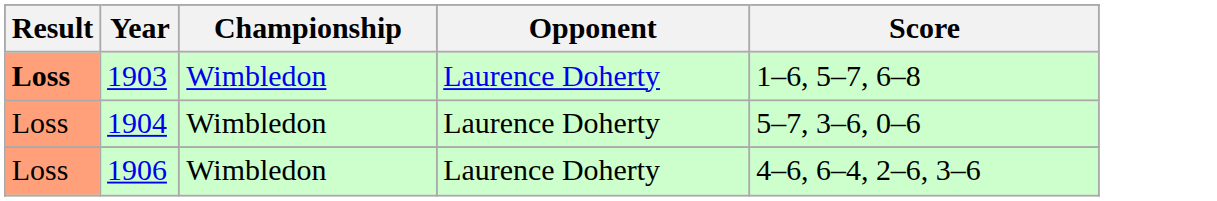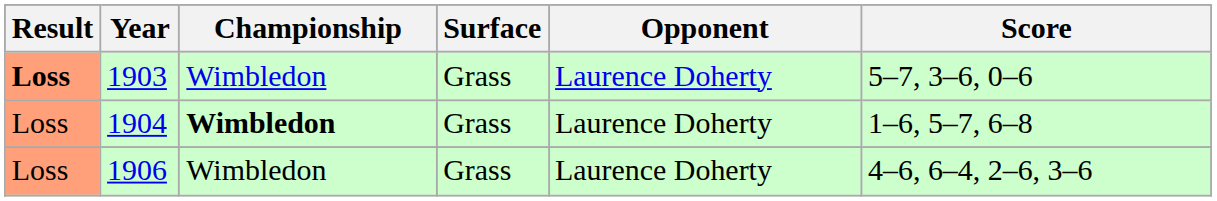 <table class="sortable wikitable">
 <tr>
 <th style="width:40px">Result</th>
 <th style="width:35px">Year</th>
 <th style="width:130px">Championship</th>
+<th style="width:50px">Surface</th>
 <th style="width:160px">Opponent</th>
 <th style="width:180px" class="unsortable">Score</th>
 </tr>
 <tr style="background:#cfc;">
 <td style="background:#ffa07a;"><strong>Loss</strong></td>
 <td><a href='#'>1903</a></td>
 <td><a href='#'>Wimbledon</a></td>
+<td>Grass</td>
 <td> <a href='#'>Laurence Doherty</a></td>
-<td>1–6, 5–7, 6–8</td>
+<td>5–7, 3–6, 0–6</td>
 </tr>
 <tr style="background:#cfc;">
 <td style="background:#ffa07a;">Loss</td>
 <td><a href='#'>1904</a></td>
-<td>Wimbledon</td>
+<td><strong>Wimbledon</strong></td>
+<td>Grass</td>
 <td> Laurence Doherty</td>
-<td>5–7, 3–6, 0–6</td>
+<td>1–6, 5–7, 6–8</td>
 </tr>
 <tr style="background:#cfc;">
 <td style="background:#ffa07a;">Loss</td>
 <td><a href='#'>1906</a></td>
 <td>Wimbledon</td>
+<td>Grass</td>
 <td> Laurence Doherty</td>
 <td>4–6, 6–4, 2–6, 3–6</td>
 </tr>
 </table>
